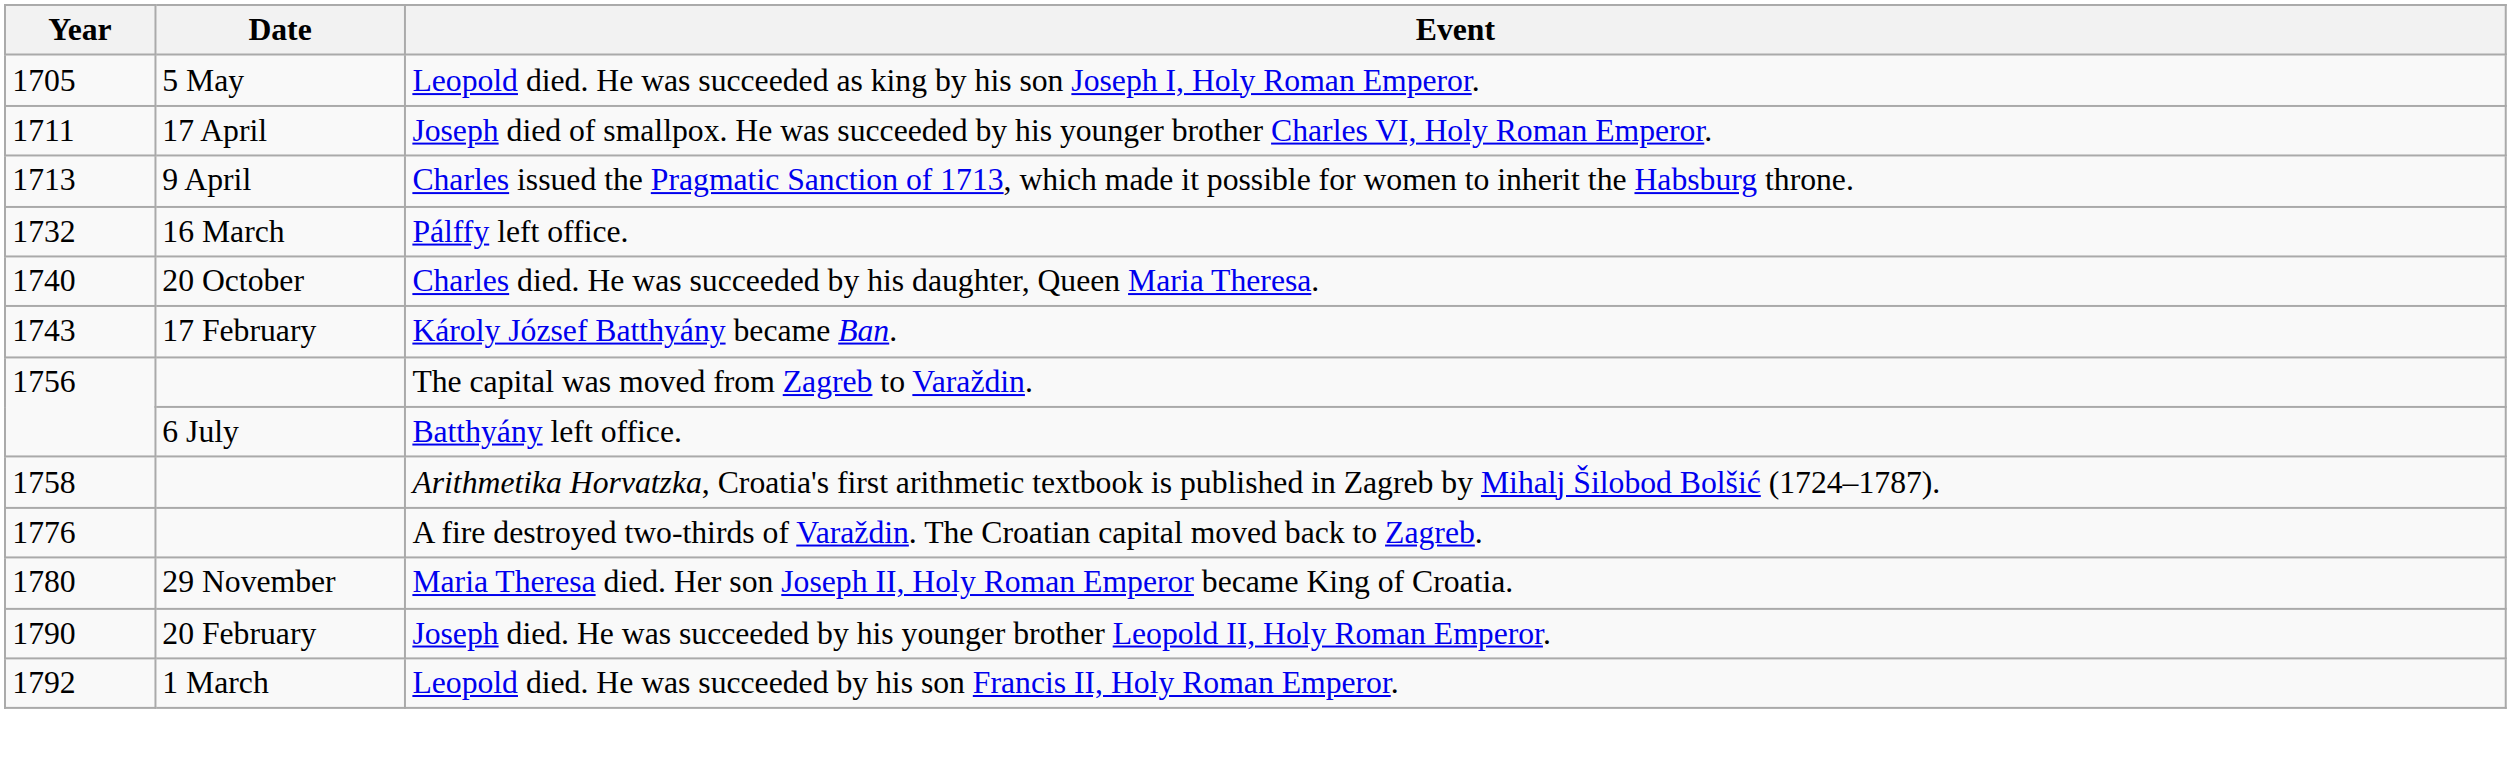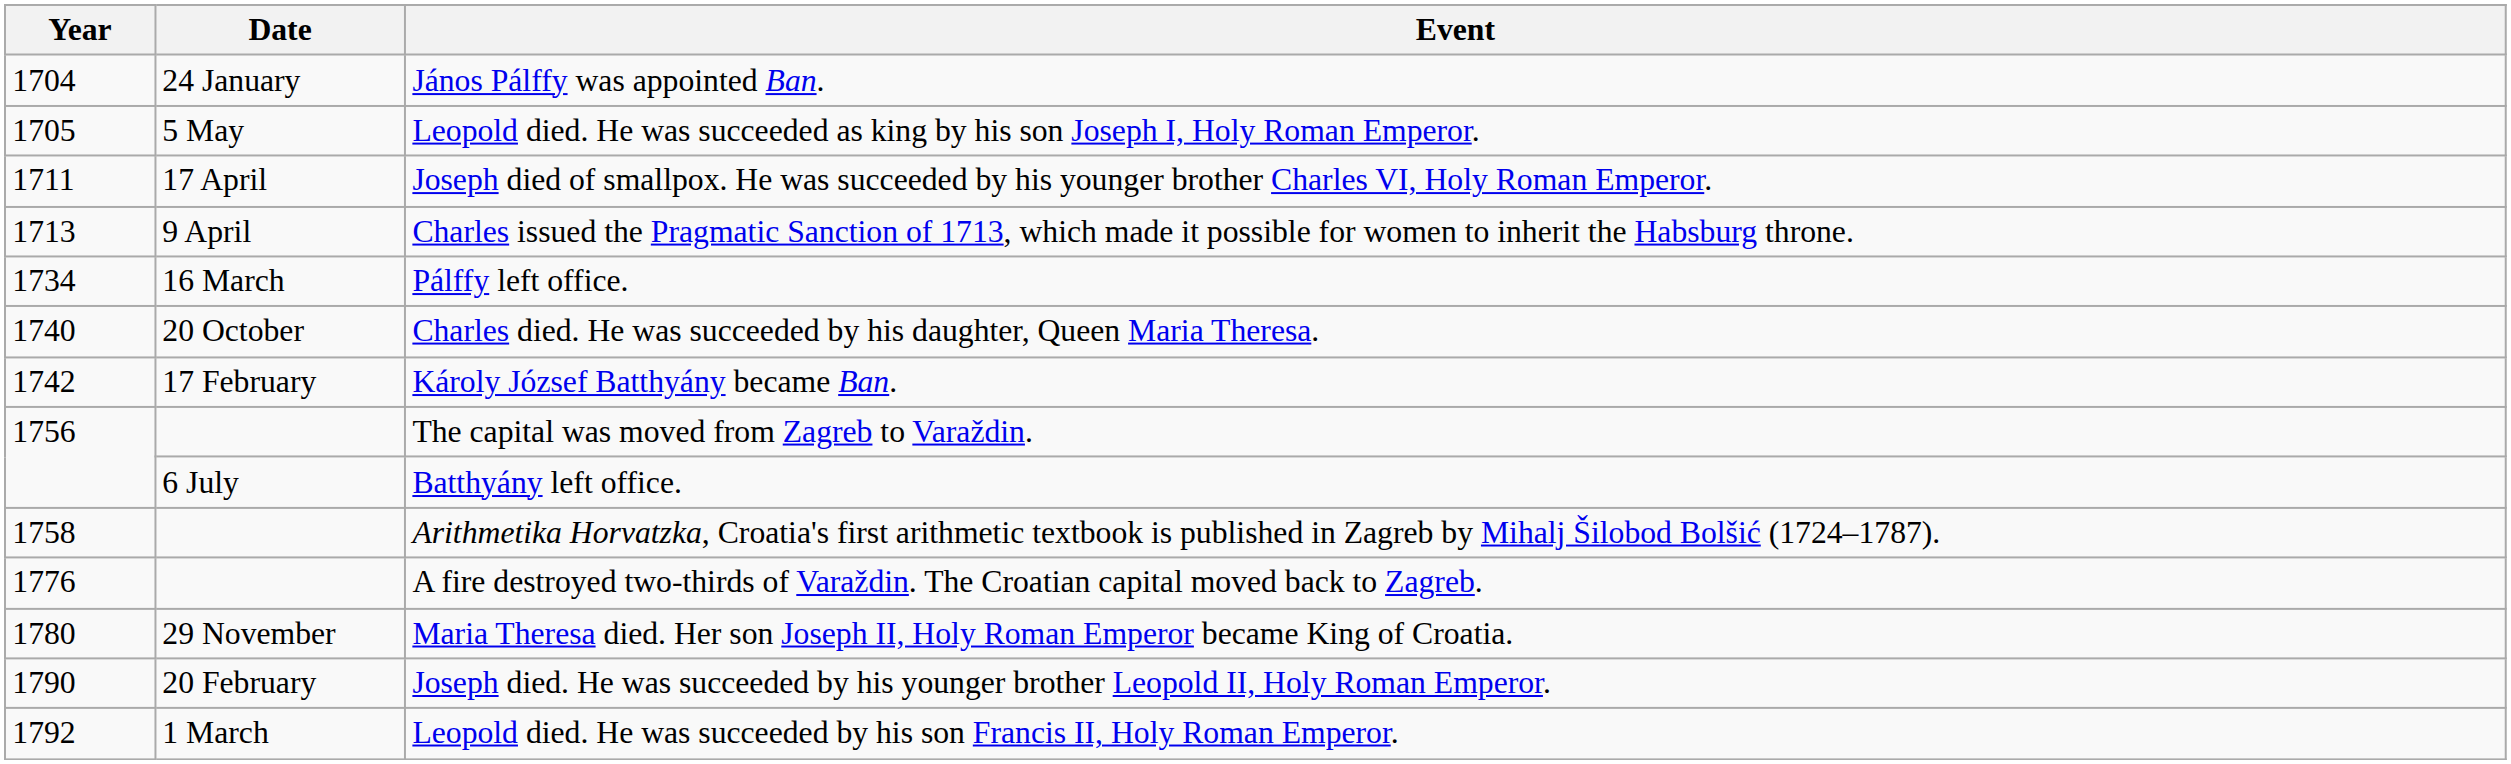 <table class="wikitable" width="100%">
 <tr>
 <th style="width:6%">Year</th>
 <th style="width:10%">Date</th>
 <th>Event</th>
+</tr>
+<tr>
+<td>1704</td>
+<td>24 January</td>
+<td><a href='#'>János Pálffy</a> was appointed <em><a href='#'>Ban</a></em>.</td>
 </tr>
 <tr>
 <td>1705</td>
 <td>5 May</td>
 <td><a href='#'>Leopold</a> died.  He was succeeded as king by his son <a href='#'>Joseph I, Holy Roman Emperor</a>.</td>
 </tr>
 <tr>
 <td>1711</td>
 <td>17 April</td>
 <td><a href='#'>Joseph</a> died of smallpox.  He was succeeded by his younger brother <a href='#'>Charles VI, Holy Roman Emperor</a>.</td>
 </tr>
 <tr>
 <td>1713</td>
 <td>9 April</td>
 <td><a href='#'>Charles</a> issued the <a href='#'>Pragmatic Sanction of 1713</a>, which made it possible for women to inherit the <a href='#'>Habsburg</a> throne.</td>
 </tr>
 <tr>
-<td>1732</td>
+<td>1734</td>
 <td>16 March</td>
 <td><a href='#'>Pálffy</a> left office.</td>
 </tr>
 <tr>
 <td>1740</td>
 <td>20 October</td>
 <td><a href='#'>Charles</a> died.  He was succeeded by his daughter, Queen <a href='#'>Maria Theresa</a>.</td>
 </tr>
 <tr>
-<td>1743</td>
+<td>1742</td>
 <td>17 February</td>
 <td><a href='#'>Károly József Batthyány</a> became <em><a href='#'>Ban</a></em>.</td>
 </tr>
 <tr>
 <td rowspan="2" valign="top">1756</td>
 <td></td>
 <td>The capital was moved from <a href='#'>Zagreb</a> to <a href='#'>Varaždin</a>.</td>
 </tr>
 <tr>
 <td>6 July</td>
 <td><a href='#'>Batthyány</a> left office.</td>
 </tr>
 <tr>
 <td>1758</td>
 <td></td>
 <td><em>Arithmetika Horvatzka</em>, Croatia's first arithmetic textbook is published in Zagreb by <a href='#'>Mihalj Šilobod Bolšić</a> (1724–1787).</td>
 </tr>
 <tr>
 <td>1776</td>
 <td></td>
 <td>A fire destroyed two-thirds of <a href='#'>Varaždin</a>. The Croatian capital moved back to <a href='#'>Zagreb</a>.</td>
 </tr>
 <tr>
 <td>1780</td>
 <td>29 November</td>
 <td><a href='#'>Maria Theresa</a> died.  Her son <a href='#'>Joseph II, Holy Roman Emperor</a> became King of Croatia.</td>
 </tr>
 <tr>
 <td>1790</td>
 <td>20 February</td>
 <td><a href='#'>Joseph</a> died.  He was succeeded by his younger brother <a href='#'>Leopold II, Holy Roman Emperor</a>.</td>
 </tr>
 <tr>
 <td>1792</td>
 <td>1 March</td>
 <td><a href='#'>Leopold</a> died. He was succeeded by his son <a href='#'>Francis II, Holy Roman Emperor</a>.</td>
 </tr>
 </table>
